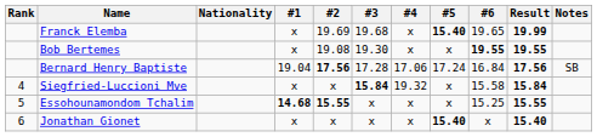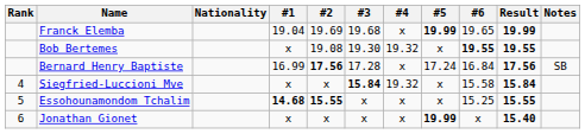 <table class="wikitable sortable" style="text-align:center;font-size:95%">
 <tr>
 <th>Rank</th>
 <th>Name</th>
 <th>Nationality</th>
 <th>#1</th>
 <th>#2</th>
 <th>#3</th>
 <th>#4</th>
 <th>#5</th>
 <th>#6</th>
 <th>Result</th>
 <th>Notes</th>
 </tr>
 <tr>
 <td></td>
 <td align=left><a href='#'>Franck Elemba</a></td>
 <td align=left></td>
-<td>x</td>
+<td>19.04</td>
 <td>19.69</td>
 <td>19.68</td>
 <td>x</td>
-<td><strong>15.40</strong></td>
+<td><strong>19.99</strong></td>
 <td>19.65</td>
 <td><strong>19.99</strong></td>
 <td></td>
 </tr>
 <tr>
 <td></td>
 <td align=left><a href='#'>Bob Bertemes</a></td>
 <td align=left></td>
 <td>x</td>
 <td>19.08</td>
 <td>19.30</td>
-<td>x</td>
+<td>19.32</td>
 <td>x</td>
 <td><strong>19.55</strong></td>
 <td><strong>19.55</strong></td>
 <td></td>
 </tr>
 <tr>
 <td></td>
 <td align=left><a href='#'>Bernard Henry Baptiste</a></td>
 <td align=left></td>
-<td>19.04</td>
+<td>16.99</td>
 <td><strong>17.56</strong></td>
 <td>17.28</td>
-<td>17.06</td>
+<td>x</td>
 <td>17.24</td>
 <td>16.84</td>
 <td><strong>17.56</strong></td>
 <td>SB</td>
 </tr>
 <tr>
 <td>4</td>
 <td align=left><a href='#'>Siegfried-Luccioni Mve</a></td>
 <td align=left></td>
 <td>x</td>
 <td>x</td>
 <td><strong>15.84</strong></td>
 <td>19.32</td>
 <td>x</td>
 <td>15.58</td>
 <td><strong>15.84</strong></td>
 <td></td>
 </tr>
 <tr>
 <td>5</td>
 <td align=left><a href='#'>Essohounamondom Tchalim</a></td>
 <td align=left></td>
 <td><strong>14.68</strong></td>
 <td><strong>15.55</strong></td>
 <td>x</td>
 <td>x</td>
 <td>x</td>
 <td>15.25</td>
 <td><strong>15.55</strong></td>
 <td></td>
 </tr>
 <tr>
 <td>6</td>
 <td align=left><a href='#'>Jonathan Gionet</a></td>
 <td align=left></td>
 <td>x</td>
 <td>x</td>
 <td>x</td>
 <td>x</td>
-<td><strong>15.40</strong></td>
+<td><strong>19.99</strong></td>
 <td>x</td>
 <td><strong>15.40</strong></td>
 <td></td>
 </tr>
 </table>
